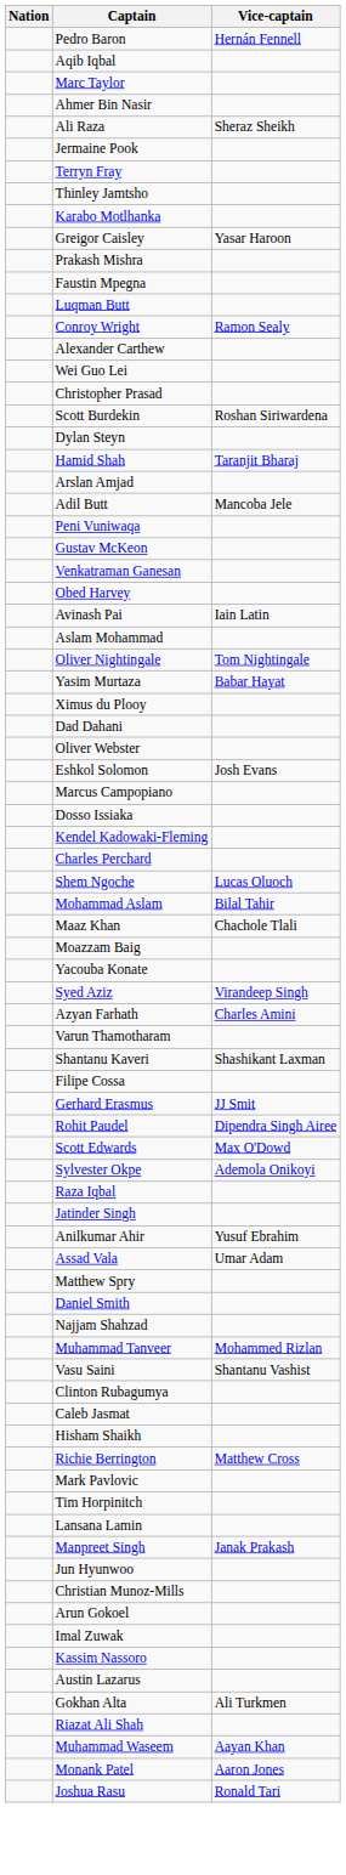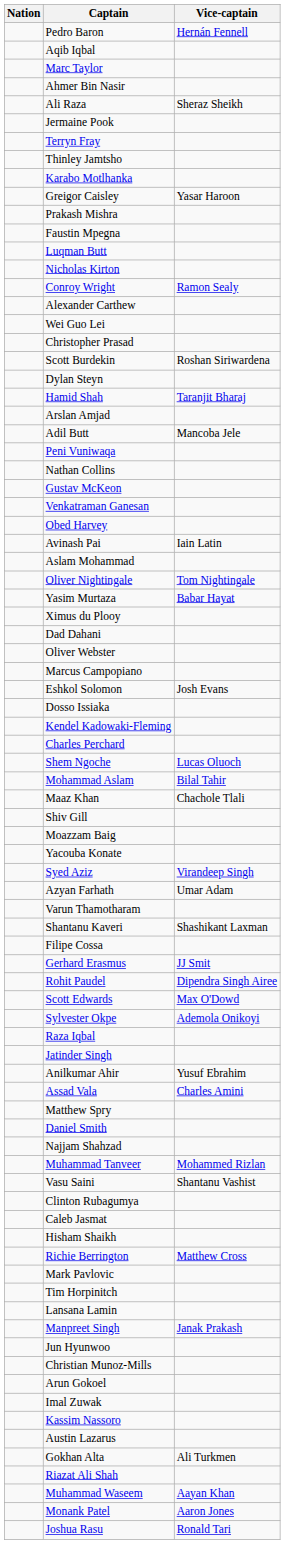 <table class="wikitable" style="text-align:left">
 <tr>
 <th>Nation</th>
 <th>Captain</th>
 <th>Vice-captain</th>
 </tr>
 <tr>
 <td></td>
 <td>Pedro Baron</td>
 <td><a href='#'>Hernán Fennell</a></td>
 </tr>
 <tr>
 <td></td>
 <td>Aqib Iqbal</td>
 <td></td>
 </tr>
 <tr>
 <td></td>
 <td><a href='#'>Marc Taylor</a></td>
 <td></td>
 </tr>
 <tr>
 <td></td>
 <td>Ahmer Bin Nasir</td>
 <td></td>
 </tr>
 <tr>
 <td></td>
 <td>Ali Raza</td>
 <td>Sheraz Sheikh</td>
 </tr>
 <tr>
 <td></td>
 <td>Jermaine Pook</td>
 <td></td>
 </tr>
 <tr>
 <td></td>
 <td><a href='#'>Terryn Fray</a></td>
 <td></td>
 </tr>
 <tr>
 <td></td>
 <td>Thinley Jamtsho</td>
 <td></td>
 </tr>
 <tr>
 <td></td>
 <td><a href='#'>Karabo Motlhanka</a></td>
 <td></td>
 </tr>
 <tr>
 <td></td>
 <td>Greigor Caisley</td>
 <td>Yasar Haroon</td>
 </tr>
 <tr>
 <td></td>
 <td>Prakash Mishra</td>
 <td></td>
 </tr>
 <tr>
 <td></td>
 <td>Faustin Mpegna</td>
 <td></td>
 </tr>
 <tr>
 <td></td>
 <td><a href='#'>Luqman Butt</a></td>
 <td></td>
 </tr>
 <tr>
 <td></td>
+<td><a href='#'>Nicholas Kirton</a></td>
+<td></td>
+</tr>
+<tr>
+<td></td>
 <td><a href='#'>Conroy Wright</a></td>
 <td><a href='#'>Ramon Sealy</a></td>
 </tr>
 <tr>
 <td></td>
 <td>Alexander Carthew</td>
 <td></td>
 </tr>
 <tr>
 <td></td>
 <td>Wei Guo Lei</td>
 <td></td>
 </tr>
 <tr>
 <td></td>
 <td>Christopher Prasad</td>
 <td></td>
 </tr>
 <tr>
 <td></td>
 <td>Scott Burdekin</td>
 <td>Roshan Siriwardena</td>
 </tr>
 <tr>
 <td></td>
 <td>Dylan Steyn</td>
 <td></td>
 </tr>
 <tr>
 <td></td>
 <td><a href='#'>Hamid Shah</a></td>
 <td><a href='#'>Taranjit Bharaj</a></td>
 </tr>
 <tr>
 <td></td>
 <td>Arslan Amjad</td>
 <td></td>
 </tr>
 <tr>
 <td></td>
 <td>Adil Butt</td>
 <td>Mancoba Jele</td>
 </tr>
 <tr>
 <td></td>
 <td><a href='#'>Peni Vuniwaqa</a></td>
+<td></td>
+</tr>
+<tr>
+<td></td>
+<td>Nathan Collins</td>
 <td></td>
 </tr>
 <tr>
 <td></td>
 <td><a href='#'>Gustav McKeon</a></td>
 <td></td>
 </tr>
 <tr>
 <td></td>
 <td><a href='#'>Venkatraman Ganesan</a></td>
 <td></td>
 </tr>
 <tr>
 <td></td>
 <td><a href='#'>Obed Harvey</a></td>
 <td></td>
 </tr>
 <tr>
 <td></td>
 <td>Avinash Pai</td>
 <td>Iain Latin</td>
 </tr>
 <tr>
 <td></td>
 <td>Aslam Mohammad</td>
 <td></td>
 </tr>
 <tr>
 <td></td>
 <td><a href='#'>Oliver Nightingale</a></td>
 <td><a href='#'>Tom Nightingale</a></td>
 </tr>
 <tr>
 <td></td>
 <td>Yasim Murtaza</td>
 <td><a href='#'>Babar Hayat</a></td>
 </tr>
 <tr>
 <td></td>
 <td>Ximus du Plooy</td>
 <td></td>
 </tr>
 <tr>
 <td></td>
 <td>Dad Dahani</td>
 <td></td>
 </tr>
 <tr>
 <td></td>
 <td>Oliver Webster</td>
 <td></td>
 </tr>
 <tr>
 <td></td>
-<td>Eshkol Solomon</td>
-<td>Josh Evans</td>
+<td>Marcus Campopiano</td>
+<td></td>
 </tr>
 <tr>
 <td></td>
-<td>Marcus Campopiano</td>
-<td></td>
+<td>Eshkol Solomon</td>
+<td>Josh Evans</td>
 </tr>
 <tr>
 <td></td>
 <td>Dosso Issiaka</td>
 <td></td>
 </tr>
 <tr>
 <td></td>
 <td><a href='#'>Kendel Kadowaki-Fleming</a></td>
 <td></td>
 </tr>
 <tr>
 <td></td>
 <td><a href='#'>Charles Perchard</a></td>
 <td></td>
 </tr>
 <tr>
 <td></td>
 <td><a href='#'>Shem Ngoche</a></td>
 <td><a href='#'>Lucas Oluoch</a></td>
 </tr>
 <tr>
 <td></td>
 <td><a href='#'>Mohammad Aslam</a></td>
 <td><a href='#'>Bilal Tahir</a></td>
 </tr>
 <tr>
 <td></td>
 <td>Maaz Khan</td>
 <td>Chachole Tlali</td>
 </tr>
 <tr>
 <td></td>
+<td>Shiv Gill</td>
+<td></td>
+</tr>
+<tr>
+<td></td>
 <td>Moazzam Baig</td>
 <td></td>
 </tr>
 <tr>
 <td></td>
 <td>Yacouba Konate</td>
 <td></td>
 </tr>
 <tr>
 <td></td>
 <td><a href='#'>Syed Aziz</a></td>
 <td><a href='#'>Virandeep Singh</a></td>
 </tr>
 <tr>
 <td></td>
 <td>Azyan Farhath</td>
-<td><a href='#'>Charles Amini</a></td>
+<td>Umar Adam</td>
 </tr>
 <tr>
 <td></td>
 <td>Varun Thamotharam</td>
 <td></td>
 </tr>
 <tr>
 <td></td>
 <td>Shantanu Kaveri</td>
 <td>Shashikant Laxman</td>
 </tr>
 <tr>
 <td></td>
 <td>Filipe Cossa</td>
 <td></td>
 </tr>
 <tr>
 <td></td>
 <td><a href='#'>Gerhard Erasmus</a></td>
 <td><a href='#'>JJ Smit</a></td>
 </tr>
 <tr>
 <td></td>
 <td><a href='#'>Rohit Paudel</a></td>
 <td><a href='#'>Dipendra Singh Airee</a></td>
 </tr>
 <tr>
 <td></td>
 <td><a href='#'>Scott Edwards</a></td>
 <td><a href='#'>Max O'Dowd</a></td>
 </tr>
 <tr>
 <td></td>
 <td><a href='#'>Sylvester Okpe</a></td>
 <td><a href='#'>Ademola Onikoyi</a></td>
 </tr>
 <tr>
 <td></td>
 <td><a href='#'>Raza Iqbal</a></td>
 <td></td>
 </tr>
 <tr>
 <td></td>
 <td><a href='#'>Jatinder Singh</a></td>
 <td></td>
 </tr>
 <tr>
 <td></td>
 <td>Anilkumar Ahir</td>
 <td>Yusuf Ebrahim</td>
 </tr>
 <tr>
 <td></td>
 <td><a href='#'>Assad Vala</a></td>
-<td>Umar Adam</td>
+<td><a href='#'>Charles Amini</a></td>
 </tr>
 <tr>
 <td></td>
 <td>Matthew Spry</td>
 <td></td>
 </tr>
 <tr>
 <td></td>
 <td><a href='#'>Daniel Smith</a></td>
 <td></td>
 </tr>
 <tr>
 <td></td>
 <td>Najjam Shahzad</td>
 <td></td>
 </tr>
 <tr>
 <td></td>
 <td><a href='#'>Muhammad Tanveer</a></td>
 <td><a href='#'>Mohammed Rizlan</a></td>
 </tr>
 <tr>
 <td></td>
 <td>Vasu Saini</td>
 <td>Shantanu Vashist</td>
 </tr>
 <tr>
 <td></td>
 <td>Clinton Rubagumya</td>
 <td></td>
 </tr>
 <tr>
 <td></td>
 <td>Caleb Jasmat</td>
 <td></td>
 </tr>
 <tr>
 <td></td>
 <td>Hisham Shaikh</td>
 <td></td>
 </tr>
 <tr>
 <td></td>
 <td><a href='#'>Richie Berrington</a></td>
 <td><a href='#'>Matthew Cross</a></td>
 </tr>
 <tr>
 <td></td>
 <td>Mark Pavlovic</td>
 <td></td>
 </tr>
 <tr>
 <td></td>
 <td>Tim Horpinitch</td>
 <td></td>
 </tr>
 <tr>
 <td></td>
 <td>Lansana Lamin</td>
 <td></td>
 </tr>
 <tr>
 <td></td>
 <td><a href='#'>Manpreet Singh</a></td>
 <td><a href='#'>Janak Prakash</a></td>
 </tr>
 <tr>
 <td></td>
 <td>Jun Hyunwoo</td>
 <td></td>
 </tr>
 <tr>
 <td></td>
 <td>Christian Munoz-Mills</td>
 <td></td>
 </tr>
 <tr>
 <td></td>
 <td>Arun Gokoel</td>
 <td></td>
 </tr>
 <tr>
 <td></td>
 <td>Imal Zuwak</td>
 <td></td>
 </tr>
 <tr>
 <td></td>
 <td><a href='#'>Kassim Nassoro</a></td>
 <td></td>
 </tr>
 <tr>
 <td></td>
 <td>Austin Lazarus</td>
 <td></td>
 </tr>
 <tr>
 <td></td>
 <td>Gokhan Alta</td>
 <td>Ali Turkmen</td>
 </tr>
 <tr>
 <td></td>
 <td><a href='#'>Riazat Ali Shah</a></td>
 <td></td>
 </tr>
 <tr>
 <td></td>
 <td><a href='#'>Muhammad Waseem</a></td>
 <td><a href='#'>Aayan Khan</a></td>
 </tr>
 <tr>
 <td></td>
 <td><a href='#'>Monank Patel</a></td>
 <td><a href='#'>Aaron Jones</a></td>
 </tr>
 <tr>
 <td></td>
 <td><a href='#'>Joshua Rasu</a></td>
 <td><a href='#'>Ronald Tari</a></td>
 </tr>
 </table>
